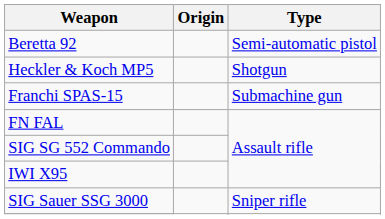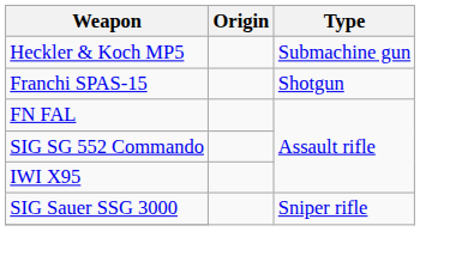 <table class="wikitable">
 <tr>
 <th>Weapon</th>
 <th>Origin</th>
 <th>Type</th>
 </tr>
 <tr>
-<td><a href='#'>Beretta 92</a></td>
-<td></td>
-<td><a href='#'>Semi-automatic pistol</a></td>
-</tr>
-<tr>
 <td><a href='#'>Heckler & Koch MP5</a></td>
 <td></td>
-<td><a href='#'>Shotgun</a></td>
+<td><a href='#'>Submachine gun</a></td>
 </tr>
 <tr>
 <td><a href='#'>Franchi SPAS-15</a></td>
 <td></td>
-<td><a href='#'>Submachine gun</a></td>
+<td><a href='#'>Shotgun</a></td>
 </tr>
 <tr>
 <td><a href='#'>FN FAL</a></td>
 <td></td>
 <td rowspan="3"><a href='#'>Assault rifle</a></td>
 </tr>
 <tr>
 <td><a href='#'>SIG SG 552 Commando</a></td>
 <td></td>
 </tr>
 <tr>
 <td><a href='#'>IWI X95</a></td>
 <td></td>
 </tr>
 <tr>
 <td><a href='#'>SIG Sauer SSG 3000</a></td>
 <td rowspan="2"></td>
 <td rowspan="2"><a href='#'>Sniper rifle</a></td>
 </tr>
 <tr>
 </tr>
 </table>
